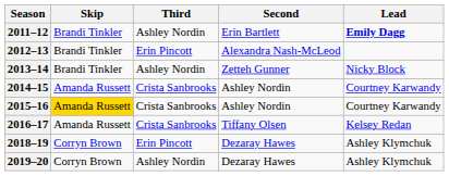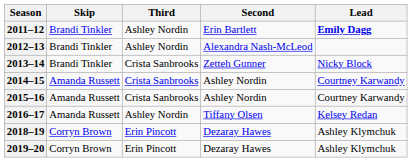 <table class="wikitable">
 <tr>
 <th scope="col">Season</th>
 <th scope="col">Skip</th>
 <th scope="col">Third</th>
 <th scope="col">Second</th>
 <th scope="col">Lead</th>
 </tr>
 <tr>
 <th scope="row">2011–12</th>
 <td><a href='#'>Brandi Tinkler</a></td>
 <td>Ashley Nordin</td>
 <td><a href='#'>Erin Bartlett</a></td>
 <td><strong><a href='#'>Emily Dagg</a></strong></td>
 </tr>
 <tr>
 <th scope="row">2012–13</th>
 <td>Brandi Tinkler</td>
-<td><a href='#'>Erin Pincott</a></td>
+<td>Ashley Nordin</td>
 <td><a href='#'>Alexandra Nash-McLeod</a></td>
 <td></td>
 </tr>
 <tr>
 <th scope="row">2013–14</th>
 <td>Brandi Tinkler</td>
-<td>Ashley Nordin</td>
+<td>Crista Sanbrooks</td>
 <td><a href='#'>Zetteh Gunner</a></td>
 <td><a href='#'>Nicky Block</a></td>
 </tr>
 <tr>
 <th scope="row">2014–15</th>
 <td><a href='#'>Amanda Russett</a></td>
 <td><a href='#'>Crista Sanbrooks</a></td>
 <td>Ashley Nordin</td>
 <td><a href='#'>Courtney Karwandy</a></td>
 </tr>
 <tr>
 <th scope="row">2015–16</th>
-<td style="background: gold;">Amanda Russett</td>
+<td>Amanda Russett</td>
 <td>Crista Sanbrooks</td>
 <td>Ashley Nordin</td>
 <td>Courtney Karwandy</td>
 </tr>
 <tr>
 <th scope="row">2016–17</th>
 <td>Amanda Russett</td>
-<td><a href='#'>Crista Sanbrooks</a></td>
+<td>Ashley Nordin</td>
 <td><a href='#'>Tiffany Olsen</a></td>
 <td><a href='#'>Kelsey Redan</a></td>
 </tr>
 <tr>
 <th scope="row">2018–19</th>
 <td><a href='#'>Corryn Brown</a></td>
 <td><a href='#'>Erin Pincott</a></td>
 <td><a href='#'>Dezaray Hawes</a></td>
 <td>Ashley Klymchuk</td>
 </tr>
 <tr>
 <th scope="row">2019–20</th>
 <td>Corryn Brown</td>
-<td>Ashley Nordin</td>
+<td>Erin Pincott</td>
 <td>Dezaray Hawes</td>
 <td>Ashley Klymchuk</td>
 </tr>
 </table>
